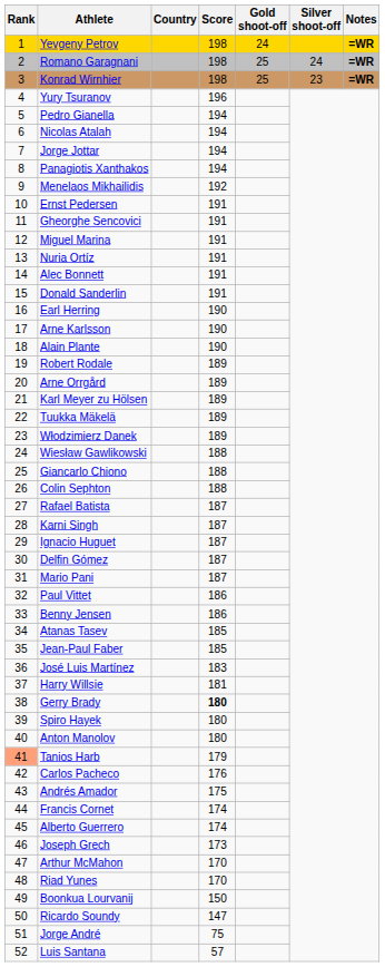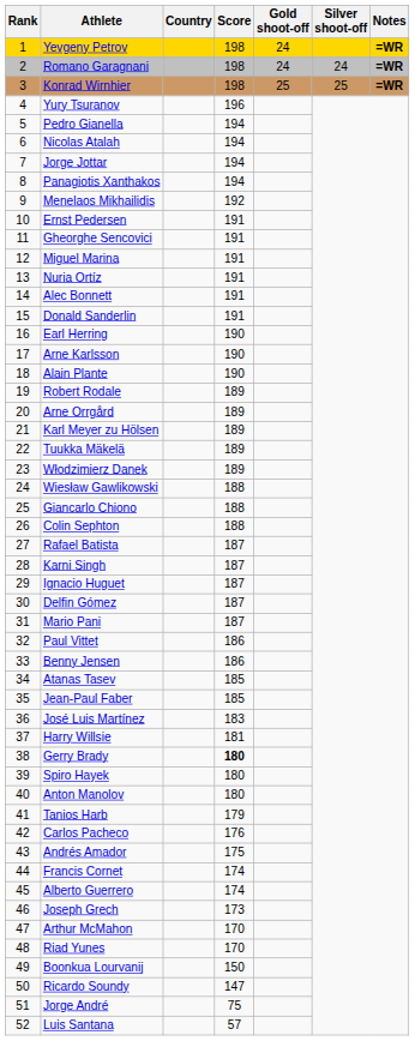 <table class="wikitable sortable" style="text-align: center">
 <tr>
 <th>Rank</th>
 <th>Athlete</th>
 <th>Country</th>
 <th>Score</th>
 <th>Gold<br>shoot-off</th>
 <th>Silver<br>shoot-off</th>
 <th>Notes</th>
 </tr>
 <tr bgcolor=gold>
 <td>1</td>
 <td align=left><a href='#'>Yevgeny Petrov</a></td>
 <td align=left></td>
 <td>198</td>
 <td>24</td>
 <td></td>
 <td><strong>=WR</strong></td>
 </tr>
 <tr bgcolor=silver>
 <td>2</td>
 <td align=left><a href='#'>Romano Garagnani</a></td>
 <td align=left></td>
 <td>198</td>
-<td>25</td>
+<td>24</td>
 <td>24</td>
 <td><strong>=WR</strong></td>
 </tr>
 <tr bgcolor=cc9966>
 <td>3</td>
 <td align=left><a href='#'>Konrad Wirnhier</a></td>
 <td align=left></td>
 <td>198</td>
 <td>25</td>
-<td>23</td>
+<td>25</td>
 <td><strong>=WR</strong></td>
 </tr>
 <tr>
 <td>4</td>
 <td align=left><a href='#'>Yury Tsuranov</a></td>
 <td align=left></td>
 <td>196</td>
 <td></td>
 </tr>
 <tr>
 <td>5</td>
 <td align=left><a href='#'>Pedro Gianella</a></td>
 <td align=left></td>
 <td>194</td>
 <td></td>
 </tr>
 <tr>
 <td>6</td>
 <td align=left><a href='#'>Nicolas Atalah</a></td>
 <td align=left></td>
 <td>194</td>
 <td></td>
 </tr>
 <tr>
 <td>7</td>
 <td align=left><a href='#'>Jorge Jottar</a></td>
 <td align=left></td>
 <td>194</td>
 <td></td>
 </tr>
 <tr>
 <td>8</td>
 <td align=left><a href='#'>Panagiotis Xanthakos</a></td>
 <td align=left></td>
 <td>194</td>
 <td></td>
 </tr>
 <tr>
 <td>9</td>
 <td align=left><a href='#'>Menelaos Mikhailidis</a></td>
 <td align=left></td>
 <td>192</td>
 <td></td>
 </tr>
 <tr>
 <td>10</td>
 <td align=left><a href='#'>Ernst Pedersen</a></td>
 <td align=left></td>
 <td>191</td>
 <td></td>
 </tr>
 <tr>
 <td>11</td>
 <td align=left><a href='#'>Gheorghe Sencovici</a></td>
 <td align=left></td>
 <td>191</td>
 <td></td>
 </tr>
 <tr>
 <td>12</td>
 <td align=left><a href='#'>Miguel Marina</a></td>
 <td align=left></td>
 <td>191</td>
 <td></td>
 </tr>
 <tr>
 <td>13</td>
 <td align=left><a href='#'>Nuria Ortíz</a></td>
 <td align=left></td>
 <td>191</td>
 <td></td>
 </tr>
 <tr>
 <td>14</td>
 <td align=left><a href='#'>Alec Bonnett</a></td>
 <td align=left></td>
 <td>191</td>
 <td></td>
 </tr>
 <tr>
 <td>15</td>
 <td align=left><a href='#'>Donald Sanderlin</a></td>
 <td align=left></td>
 <td>191</td>
 <td></td>
 </tr>
 <tr>
 <td>16</td>
 <td align=left><a href='#'>Earl Herring</a></td>
 <td align=left></td>
 <td>190</td>
 <td></td>
 </tr>
 <tr>
 <td>17</td>
 <td align=left><a href='#'>Arne Karlsson</a></td>
 <td align=left></td>
 <td>190</td>
 <td></td>
 </tr>
 <tr>
 <td>18</td>
 <td align=left><a href='#'>Alain Plante</a></td>
 <td align=left></td>
 <td>190</td>
 <td></td>
 </tr>
 <tr>
 <td>19</td>
 <td align=left><a href='#'>Robert Rodale</a></td>
 <td align=left></td>
 <td>189</td>
 <td></td>
 </tr>
 <tr>
 <td>20</td>
 <td align=left><a href='#'>Arne Orrgård</a></td>
 <td align=left></td>
 <td>189</td>
 <td></td>
 </tr>
 <tr>
 <td>21</td>
 <td align=left><a href='#'>Karl Meyer zu Hölsen</a></td>
 <td align=left></td>
 <td>189</td>
 <td></td>
 </tr>
 <tr>
 <td>22</td>
 <td align=left><a href='#'>Tuukka Mäkelä</a></td>
 <td align=left></td>
 <td>189</td>
 <td></td>
 </tr>
 <tr>
 <td>23</td>
 <td align=left><a href='#'>Włodzimierz Danek</a></td>
 <td align=left></td>
 <td>189</td>
 <td></td>
 </tr>
 <tr>
 <td>24</td>
 <td align=left><a href='#'>Wiesław Gawlikowski</a></td>
 <td align=left></td>
 <td>188</td>
 <td></td>
 </tr>
 <tr>
 <td>25</td>
 <td align=left><a href='#'>Giancarlo Chiono</a></td>
 <td align=left></td>
 <td>188</td>
 <td></td>
 </tr>
 <tr>
 <td>26</td>
 <td align=left><a href='#'>Colin Sephton</a></td>
 <td align=left></td>
 <td>188</td>
 <td></td>
 </tr>
 <tr>
 <td>27</td>
 <td align=left><a href='#'>Rafael Batista</a></td>
 <td align=left></td>
 <td>187</td>
 <td></td>
 </tr>
 <tr>
 <td>28</td>
 <td align=left><a href='#'>Karni Singh</a></td>
 <td align=left></td>
 <td>187</td>
 <td></td>
 </tr>
 <tr>
 <td>29</td>
 <td align=left><a href='#'>Ignacio Huguet</a></td>
 <td align=left></td>
 <td>187</td>
 <td></td>
 </tr>
 <tr>
 <td>30</td>
 <td align=left><a href='#'>Delfin Gómez</a></td>
 <td align=left></td>
 <td>187</td>
 <td></td>
 </tr>
 <tr>
 <td>31</td>
 <td align=left><a href='#'>Mario Pani</a></td>
 <td align=left></td>
 <td>187</td>
 <td></td>
 </tr>
 <tr>
 <td>32</td>
 <td align=left><a href='#'>Paul Vittet</a></td>
 <td align=left></td>
 <td>186</td>
 <td></td>
 </tr>
 <tr>
 <td>33</td>
 <td align=left><a href='#'>Benny Jensen</a></td>
 <td align=left></td>
 <td>186</td>
 <td></td>
 </tr>
 <tr>
 <td>34</td>
 <td align=left><a href='#'>Atanas Tasev</a></td>
 <td align=left></td>
 <td>185</td>
 <td></td>
 </tr>
 <tr>
 <td>35</td>
 <td align=left><a href='#'>Jean-Paul Faber</a></td>
 <td align=left></td>
 <td>185</td>
 <td></td>
 </tr>
 <tr>
 <td>36</td>
 <td align=left><a href='#'>José Luis Martínez</a></td>
 <td align=left></td>
 <td>183</td>
 <td></td>
 </tr>
 <tr>
 <td>37</td>
 <td align=left><a href='#'>Harry Willsie</a></td>
 <td align=left></td>
 <td>181</td>
 <td></td>
 </tr>
 <tr>
 <td>38</td>
 <td align=left><a href='#'>Gerry Brady</a></td>
 <td align=left></td>
 <td><strong>180</strong></td>
 <td></td>
 </tr>
 <tr>
 <td>39</td>
 <td align=left><a href='#'>Spiro Hayek</a></td>
 <td align=left></td>
 <td>180</td>
 <td></td>
 </tr>
 <tr>
 <td>40</td>
 <td align=left><a href='#'>Anton Manolov</a></td>
 <td align=left></td>
 <td>180</td>
 <td></td>
 </tr>
 <tr>
-<td style="background: lightsalmon;">41</td>
+<td>41</td>
 <td align=left><a href='#'>Tanios Harb</a></td>
 <td align=left></td>
 <td>179</td>
 <td></td>
 </tr>
 <tr>
 <td>42</td>
 <td align=left><a href='#'>Carlos Pacheco</a></td>
 <td align=left></td>
 <td>176</td>
 <td></td>
 </tr>
 <tr>
 <td>43</td>
 <td align=left><a href='#'>Andrés Amador</a></td>
 <td align=left></td>
 <td>175</td>
 <td></td>
 </tr>
 <tr>
 <td>44</td>
 <td align=left><a href='#'>Francis Cornet</a></td>
 <td align=left></td>
 <td>174</td>
 <td></td>
 </tr>
 <tr>
 <td>45</td>
 <td align=left><a href='#'>Alberto Guerrero</a></td>
 <td align=left></td>
 <td>174</td>
 <td></td>
 </tr>
 <tr>
 <td>46</td>
 <td align=left><a href='#'>Joseph Grech</a></td>
 <td align=left></td>
 <td>173</td>
 <td></td>
 </tr>
 <tr>
 <td>47</td>
 <td align=left><a href='#'>Arthur McMahon</a></td>
 <td align=left></td>
 <td>170</td>
 <td></td>
 </tr>
 <tr>
 <td>48</td>
 <td align=left><a href='#'>Riad Yunes</a></td>
 <td align=left></td>
 <td>170</td>
 <td></td>
 </tr>
 <tr>
 <td>49</td>
 <td align=left><a href='#'>Boonkua Lourvanij</a></td>
 <td align=left></td>
 <td>150</td>
 <td></td>
 </tr>
 <tr>
 <td>50</td>
 <td align=left><a href='#'>Ricardo Soundy</a></td>
 <td align=left></td>
 <td>147</td>
 <td></td>
 </tr>
 <tr>
 <td>51</td>
 <td align=left><a href='#'>Jorge André</a></td>
 <td align=left></td>
 <td>75</td>
 <td></td>
 </tr>
 <tr>
 <td>52</td>
 <td align=left><a href='#'>Luis Santana</a></td>
 <td align=left></td>
 <td>57</td>
 <td></td>
 </tr>
 </table>
